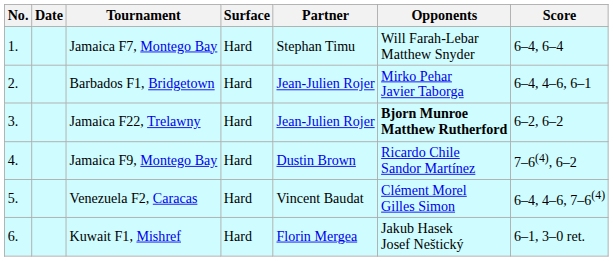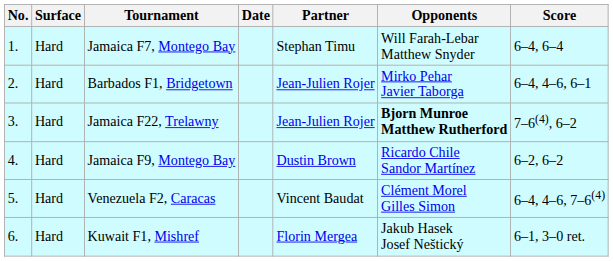 <table class="sortable wikitable">
 <tr>
 <th>No.</th>
+<th>Surface</th>
+<th>Tournament</th>
 <th>Date</th>
-<th>Tournament</th>
-<th>Surface</th>
 <th>Partner</th>
 <th>Opponents</th>
 <th class="unsortable">Score</th>
 </tr>
 <tr style="background:#cffcff;">
 <td>1.</td>
+<td>Hard</td>
+<td>Jamaica F7, <a href='#'>Montego Bay</a></td>
 <td></td>
-<td>Jamaica F7, <a href='#'>Montego Bay</a></td>
-<td>Hard</td>
 <td> Stephan Timu</td>
 <td> Will Farah-Lebar <br>  Matthew Snyder</td>
 <td>6–4, 6–4</td>
 </tr>
 <tr style="background:#cffcff;">
 <td>2.</td>
+<td>Hard</td>
+<td>Barbados F1, <a href='#'>Bridgetown</a></td>
 <td></td>
-<td>Barbados F1, <a href='#'>Bridgetown</a></td>
-<td>Hard</td>
 <td> <a href='#'>Jean-Julien Rojer</a></td>
 <td> <a href='#'>Mirko Pehar</a> <br>  <a href='#'>Javier Taborga</a></td>
 <td>6–4, 4–6, 6–1</td>
 </tr>
 <tr style="background:#cffcff;">
 <td>3.</td>
+<td>Hard</td>
+<td>Jamaica F22, <a href='#'>Trelawny</a></td>
 <td></td>
-<td>Jamaica F22, <a href='#'>Trelawny</a></td>
-<td>Hard</td>
 <td> <a href='#'>Jean-Julien Rojer</a></td>
 <td><strong> Bjorn Munroe <br>  Matthew Rutherford</strong></td>
+<td>7–6<sup>(4)</sup>, 6–2</td>
+</tr>
+<tr style="background:#cffcff;">
+<td>4.</td>
+<td>Hard</td>
+<td>Jamaica F9, <a href='#'>Montego Bay</a></td>
+<td></td>
+<td> <a href='#'>Dustin Brown</a></td>
+<td> <a href='#'>Ricardo Chile</a> <br>  <a href='#'>Sandor Martínez</a></td>
 <td>6–2, 6–2</td>
 </tr>
 <tr style="background:#cffcff;">
-<td>4.</td>
+<td>5.</td>
+<td>Hard</td>
+<td>Venezuela F2, <a href='#'>Caracas</a></td>
 <td></td>
-<td>Jamaica F9, <a href='#'>Montego Bay</a></td>
-<td>Hard</td>
-<td> <a href='#'>Dustin Brown</a></td>
-<td> <a href='#'>Ricardo Chile</a> <br>  <a href='#'>Sandor Martínez</a></td>
-<td>7–6<sup>(4)</sup>, 6–2</td>
-</tr>
-<tr style="background:#cffcff;">
-<td>5.</td>
-<td></td>
-<td>Venezuela F2, <a href='#'>Caracas</a></td>
-<td>Hard</td>
 <td> Vincent Baudat</td>
 <td> <a href='#'>Clément Morel</a> <br>  <a href='#'>Gilles Simon</a></td>
 <td>6–4, 4–6, 7–6<sup>(4)</sup></td>
 </tr>
 <tr style="background:#cffcff;">
 <td>6.</td>
+<td>Hard</td>
+<td>Kuwait F1, <a href='#'>Mishref</a></td>
 <td></td>
-<td>Kuwait F1, <a href='#'>Mishref</a></td>
-<td>Hard</td>
 <td> <a href='#'>Florin Mergea</a></td>
 <td> Jakub Hasek <br>  Josef Neštický</td>
 <td>6–1, 3–0 ret.</td>
 </tr>
 </table>
